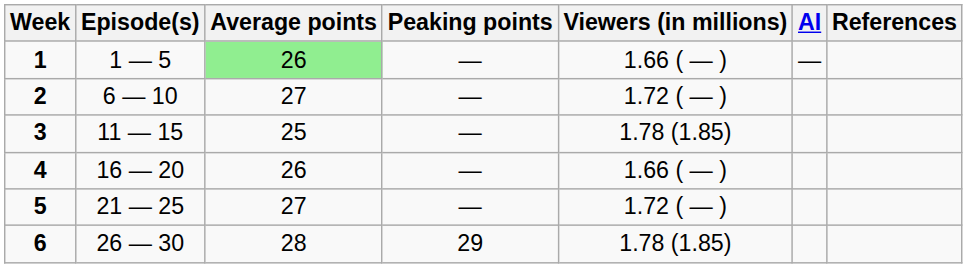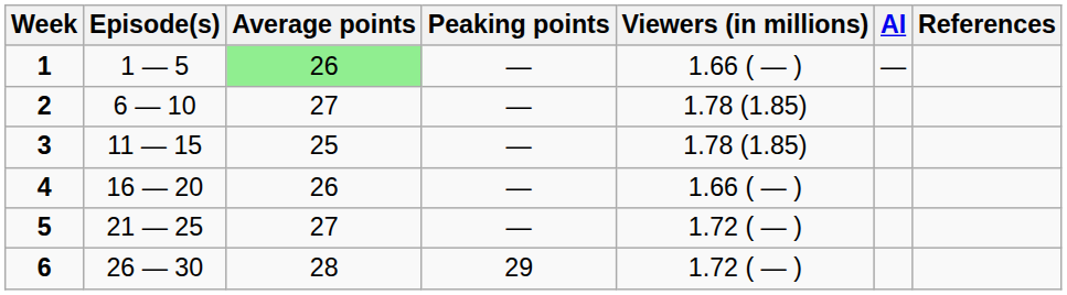 <table class="wikitable" style="text-align:center;">
 <tr>
 <th>Week</th>
 <th>Episode(s)</th>
 <th>Average points</th>
 <th>Peaking points</th>
 <th>Viewers (in millions)</th>
 <th><a href='#'>AI</a></th>
 <th>References</th>
 </tr>
 <tr>
 <td><strong>1</strong></td>
 <td>1 — 5</td>
 <td style="background: lightgreen;">26</td>
 <td>—</td>
 <td>1.66 ( — )</td>
 <td>—</td>
 <td></td>
 </tr>
 <tr>
 <td><strong>2</strong></td>
 <td>6 — 10</td>
 <td>27</td>
 <td>—</td>
-<td>1.72 ( — )</td>
+<td>1.78 (1.85)</td>
 <td></td>
 <td></td>
 </tr>
 <tr>
 <td><strong>3</strong></td>
 <td>11 — 15</td>
 <td>25</td>
 <td>—</td>
 <td>1.78 (1.85)</td>
 <td></td>
 <td></td>
 </tr>
 <tr>
 <td><strong>4</strong></td>
 <td>16 — 20</td>
 <td>26</td>
 <td>—</td>
 <td>1.66 ( — )</td>
 <td></td>
 <td></td>
 </tr>
 <tr>
 <td><strong>5</strong></td>
 <td>21 — 25</td>
 <td>27</td>
 <td>—</td>
 <td>1.72 ( — )</td>
 <td></td>
 <td></td>
 </tr>
 <tr>
 <td><strong>6</strong></td>
 <td>26 — 30</td>
 <td>28</td>
 <td>29</td>
-<td>1.78 (1.85)</td>
+<td>1.72 ( — )</td>
 <td></td>
 <td></td>
 </tr>
 </table>
